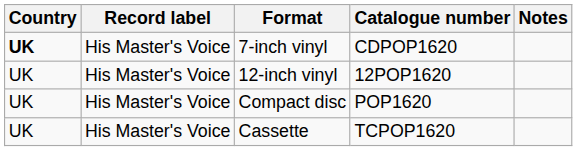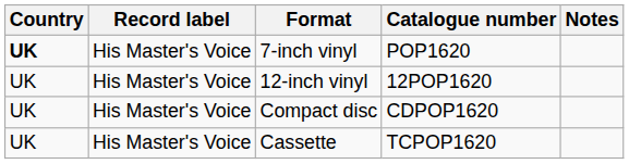 <table class="wikitable">
 <tr>
 <th>Country</th>
 <th>Record label</th>
 <th>Format</th>
 <th>Catalogue number</th>
 <th>Notes</th>
 </tr>
 <tr>
 <td><strong>UK</strong></td>
 <td>His Master's Voice</td>
 <td>7-inch vinyl</td>
-<td>CDPOP1620</td>
+<td>POP1620</td>
 <td></td>
 </tr>
 <tr>
 <td>UK</td>
 <td>His Master's Voice</td>
 <td>12-inch vinyl</td>
 <td>12POP1620</td>
 <td></td>
 </tr>
 <tr>
 <td>UK</td>
 <td>His Master's Voice</td>
 <td>Compact disc</td>
-<td>POP1620</td>
+<td>CDPOP1620</td>
 <td></td>
 </tr>
 <tr>
 <td>UK</td>
 <td>His Master's Voice</td>
 <td>Cassette</td>
 <td>TCPOP1620</td>
 <td></td>
 </tr>
 </table>
